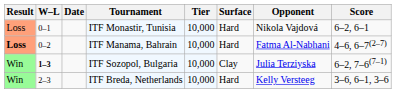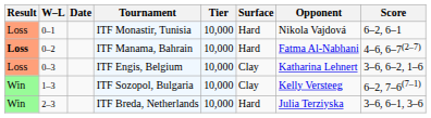 <table class="sortable wikitable">
 <tr>
 <th>Result</th>
 <th class="unsortable">W–L</th>
 <th>Date</th>
 <th>Tournament</th>
 <th>Tier</th>
 <th>Surface</th>
 <th>Opponent</th>
 <th class=unsortable>Score</th>
 </tr>
 <tr>
 <td style="background:#ffa07a;">Loss</td>
 <td><small>0–1</small></td>
 <td></td>
 <td style="background:#f0f8ff;">ITF Monastir, Tunisia</td>
 <td style="background:#f0f8ff;">10,000</td>
 <td>Hard</td>
 <td> Nikola Vajdová</td>
 <td>6–2, 6–1</td>
 </tr>
 <tr>
 <td style="background:#ffa07a;"><strong>Loss</strong></td>
 <td><small>0–2</small></td>
 <td></td>
 <td style="background:#f0f8ff;">ITF Manama, Bahrain</td>
 <td style="background:#f0f8ff;">10,000</td>
 <td>Hard</td>
 <td> <a href='#'>Fatma Al-Nabhani</a></td>
 <td>4–6, 6–7<sup>(2–7)</sup></td>
 </tr>
 <tr>
+<td style="background:#ffa07a;">Loss</td>
+<td><small>0–3</small></td>
+<td></td>
+<td style="background:#f0f8ff;">ITF Engis, Belgium</td>
+<td style="background:#f0f8ff;">10,000</td>
+<td>Clay</td>
+<td> <a href='#'>Katharina Lehnert</a></td>
+<td>3–6, 6–2, 1–6</td>
+</tr>
+<tr>
 <td style="background:#98fb98;">Win</td>
-<td><strong><small>1–3</small></strong></td>
+<td><small>1–3</small></td>
 <td></td>
 <td style="background:#f0f8ff;">ITF Sozopol, Bulgaria</td>
 <td style="background:#f0f8ff;">10,000</td>
 <td>Clay</td>
-<td> <a href='#'>Julia Terziyska</a></td>
+<td> <a href='#'>Kelly Versteeg</a></td>
 <td>6–2, 7–6<sup>(7–1)</sup></td>
 </tr>
 <tr>
 <td style="background:#98fb98;">Win</td>
 <td><small>2–3</small></td>
 <td></td>
 <td style="background:#f0f8ff;">ITF Breda, Netherlands</td>
 <td style="background:#f0f8ff;">10,000</td>
 <td>Hard</td>
-<td> <a href='#'>Kelly Versteeg</a></td>
+<td> <a href='#'>Julia Terziyska</a></td>
 <td>3–6, 6–1, 3–6</td>
 </tr>
 </table>
